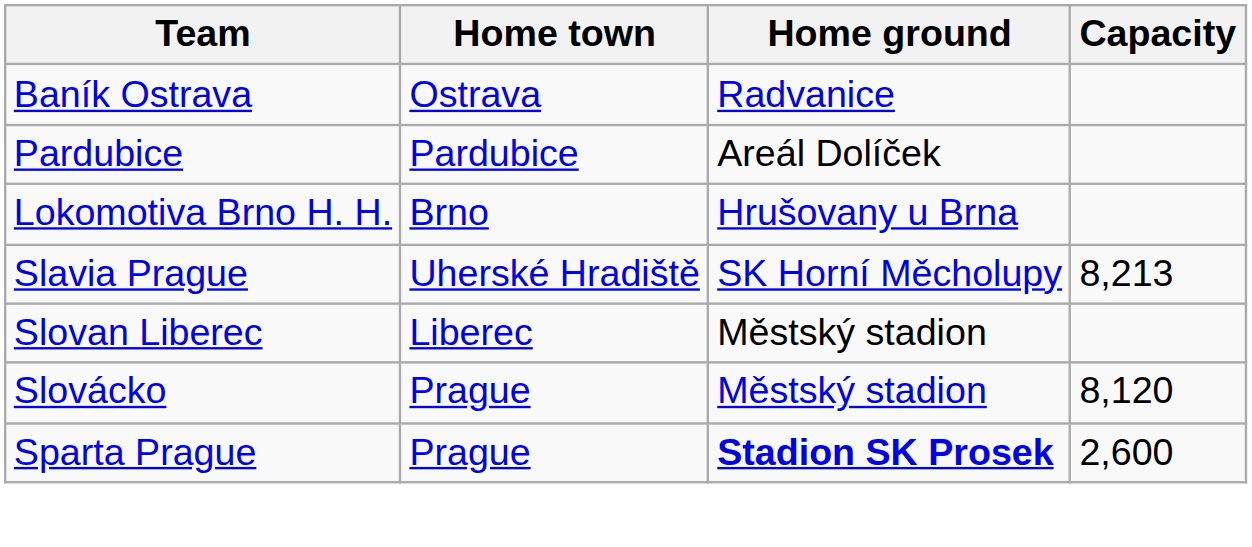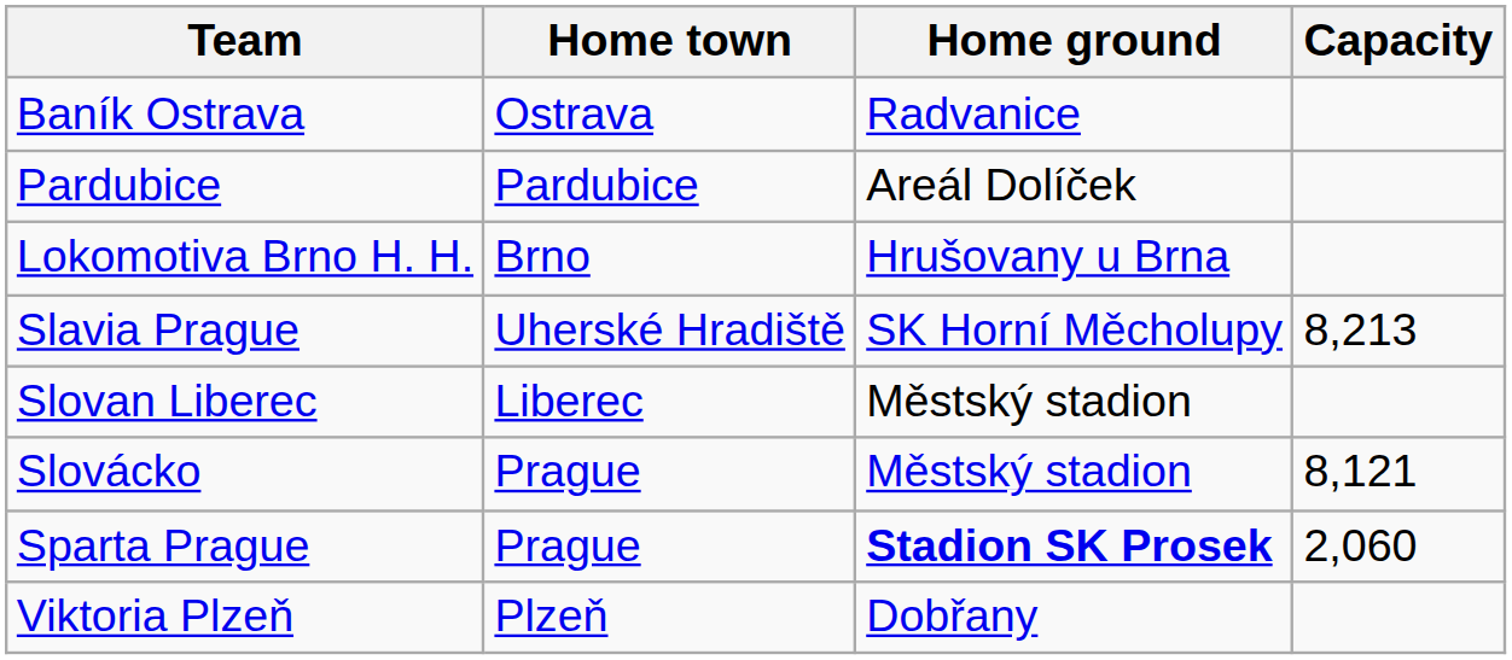 <table class="wikitable sortable">
 <tr>
 <th>Team</th>
 <th>Home town</th>
 <th>Home ground</th>
 <th>Capacity</th>
 </tr>
 <tr>
 <td><a href='#'>Baník Ostrava</a></td>
 <td><a href='#'>Ostrava</a></td>
 <td><a href='#'>Radvanice</a></td>
 <td></td>
 </tr>
 <tr>
 <td><a href='#'>Pardubice</a></td>
 <td><a href='#'>Pardubice</a></td>
 <td>Areál Dolíček</td>
 <td></td>
 </tr>
 <tr>
 <td><a href='#'>Lokomotiva Brno H. H.</a></td>
 <td><a href='#'>Brno</a></td>
 <td><a href='#'>Hrušovany u Brna</a></td>
 <td></td>
 </tr>
 <tr>
 <td><a href='#'>Slavia Prague</a></td>
 <td><a href='#'>Uherské Hradiště</a></td>
 <td><a href='#'>SK Horní Měcholupy</a></td>
 <td>8,213</td>
 </tr>
 <tr>
 <td><a href='#'>Slovan Liberec</a></td>
 <td><a href='#'>Liberec</a></td>
 <td>Městský stadion</td>
 <td></td>
 </tr>
 <tr>
 <td><a href='#'>Slovácko</a></td>
 <td><a href='#'>Prague</a></td>
 <td><a href='#'>Městský stadion</a></td>
-<td>8,120</td>
+<td>8,121</td>
 </tr>
 <tr>
 <td><a href='#'>Sparta Prague</a></td>
 <td><a href='#'>Prague</a></td>
 <td><strong><a href='#'>Stadion SK Prosek</a></strong></td>
-<td>2,600</td>
+<td>2,060</td>
+</tr>
+<tr>
+<td><a href='#'>Viktoria Plzeň</a></td>
+<td><a href='#'>Plzeň</a></td>
+<td><a href='#'>Dobřany</a></td>
+<td></td>
 </tr>
 </table>
